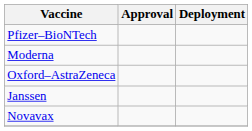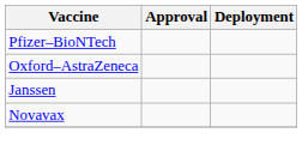 <table class="wikitable">
 <tr>
 <th>Vaccine</th>
 <th>Approval</th>
 <th>Deployment</th>
 </tr>
 <tr>
 <td><a href='#'>Pfizer–BioNTech</a></td>
-<td></td>
-<td></td>
-</tr>
-<tr>
-<td><a href='#'>Moderna</a></td>
 <td></td>
 <td></td>
 </tr>
 <tr>
 <td><a href='#'>Oxford–AstraZeneca</a></td>
 <td></td>
 <td></td>
 </tr>
 <tr>
 <td><a href='#'>Janssen</a></td>
 <td></td>
 <td></td>
 </tr>
 <tr>
 <td><a href='#'>Novavax</a></td>
 <td></td>
 <td></td>
 </tr>
 <tr>
 </tr>
 </table>
